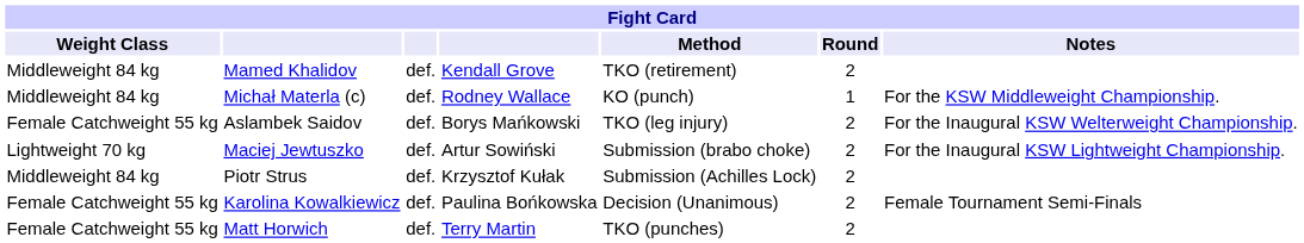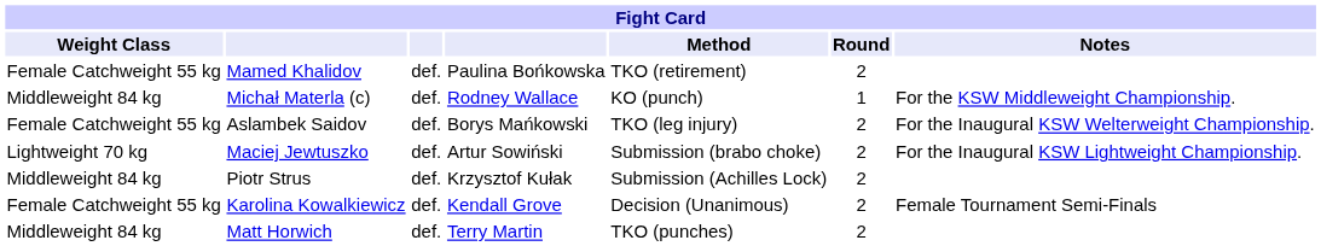 <table class="toccolours" style="font-size: 80%;">
 <tr>
 <th colspan="8" style="background-color: #ccf; color: #000080; text-align: center;"><strong>Fight Card</strong></th>
 </tr>
 <tr>
 <th colspan="1" style="background-color: #E6E8FA; color: #000000; text-align: center;">Weight Class</th>
 <th colspan="1" style="background-color: #E6E8FA; color: #000000; text-align: center;"></th>
 <th colspan="1" style="background-color: #E6E8FA; color: #000000; text-align: center;"></th>
 <th colspan="1" style="background-color: #E6E8FA; color: #000000; text-align: center;"></th>
 <th colspan="1" style="background-color: #E6E8FA; color: #000000; text-align: center;">Method</th>
 <th colspan="1" style="background-color: #E6E8FA; color: #000000; text-align: center;">Round</th>
 <th colspan="1" style="background-color: #E6E8FA; color: #000000; text-align: center;">Notes</th>
 </tr>
 <tr>
-<td>Middleweight 84 kg</td>
+<td>Female Catchweight 55 kg</td>
 <td> <a href='#'>Mamed Khalidov</a></td>
 <td align=center>def.</td>
-<td> <a href='#'>Kendall Grove</a></td>
+<td> Paulina Bońkowska</td>
 <td>TKO (retirement)</td>
 <td align=center>2</td>
 <td></td>
 </tr>
 <tr>
 <td>Middleweight 84 kg</td>
 <td> <a href='#'>Michał Materla</a> (c)</td>
 <td align=center>def.</td>
 <td> <a href='#'>Rodney Wallace</a></td>
 <td>KO (punch)</td>
 <td align=center>1</td>
 <td>For the <a href='#'>KSW Middleweight Championship</a>.</td>
 </tr>
 <tr>
 <td>Female Catchweight 55 kg</td>
 <td> Aslambek Saidov</td>
 <td align=center>def.</td>
 <td> Borys Mańkowski</td>
 <td>TKO (leg injury)</td>
 <td align=center>2</td>
 <td>For the Inaugural <a href='#'>KSW Welterweight Championship</a>.</td>
 </tr>
 <tr>
 <td>Lightweight 70 kg</td>
 <td> <a href='#'>Maciej Jewtuszko</a></td>
 <td align=center>def.</td>
 <td> Artur Sowiński</td>
 <td>Submission (brabo choke)</td>
 <td align=center>2</td>
 <td>For the Inaugural <a href='#'>KSW Lightweight Championship</a>.</td>
 </tr>
 <tr>
 <td>Middleweight 84 kg</td>
 <td> Piotr Strus</td>
 <td align=center>def.</td>
 <td> Krzysztof Kułak</td>
 <td>Submission (Achilles Lock)</td>
 <td align=center>2</td>
 <td></td>
 </tr>
 <tr>
 <td>Female Catchweight 55 kg</td>
 <td> <a href='#'>Karolina Kowalkiewicz</a></td>
 <td align=center>def.</td>
-<td> Paulina Bońkowska</td>
+<td> <a href='#'>Kendall Grove</a></td>
 <td>Decision (Unanimous)</td>
 <td align=center>2</td>
 <td>Female Tournament Semi-Finals</td>
 </tr>
 <tr>
-<td>Female Catchweight 55 kg</td>
+<td>Middleweight 84 kg</td>
 <td> <a href='#'>Matt Horwich</a></td>
 <td align=center>def.</td>
 <td> <a href='#'>Terry Martin</a></td>
 <td>TKO (punches)</td>
 <td align=center>2</td>
 <td></td>
 </tr>
 </table>
